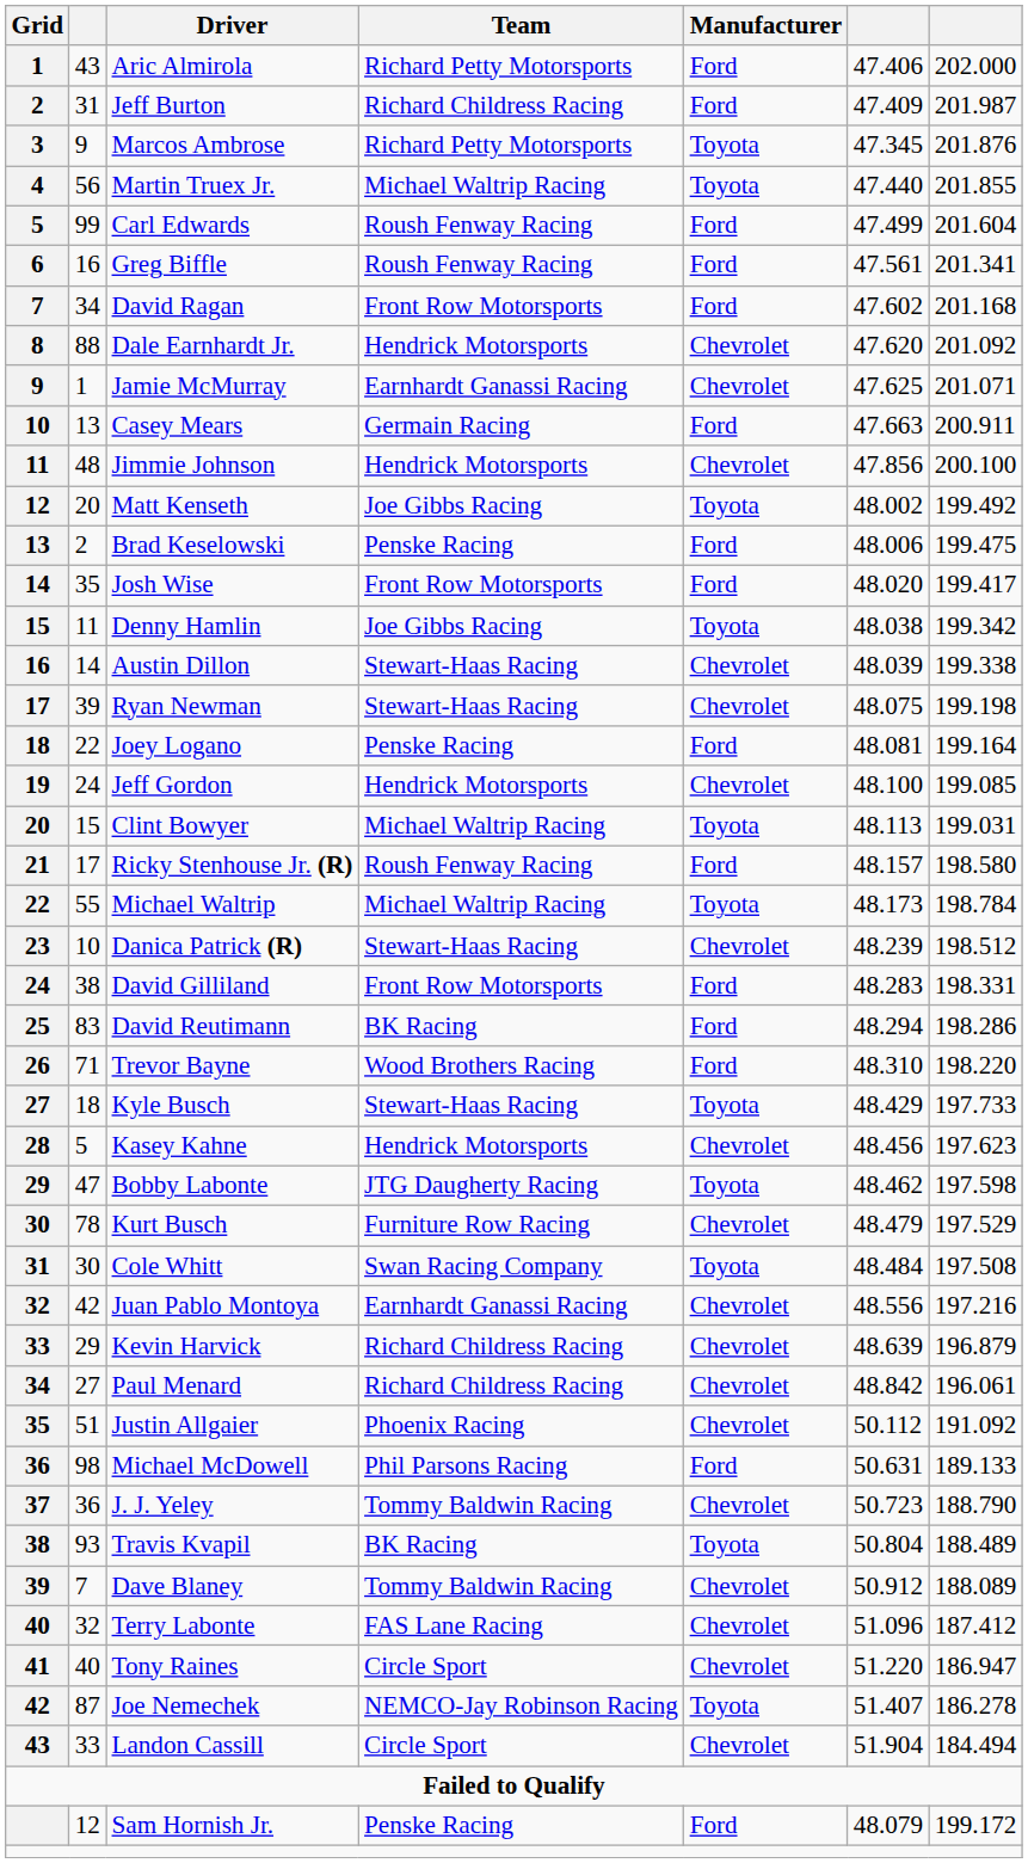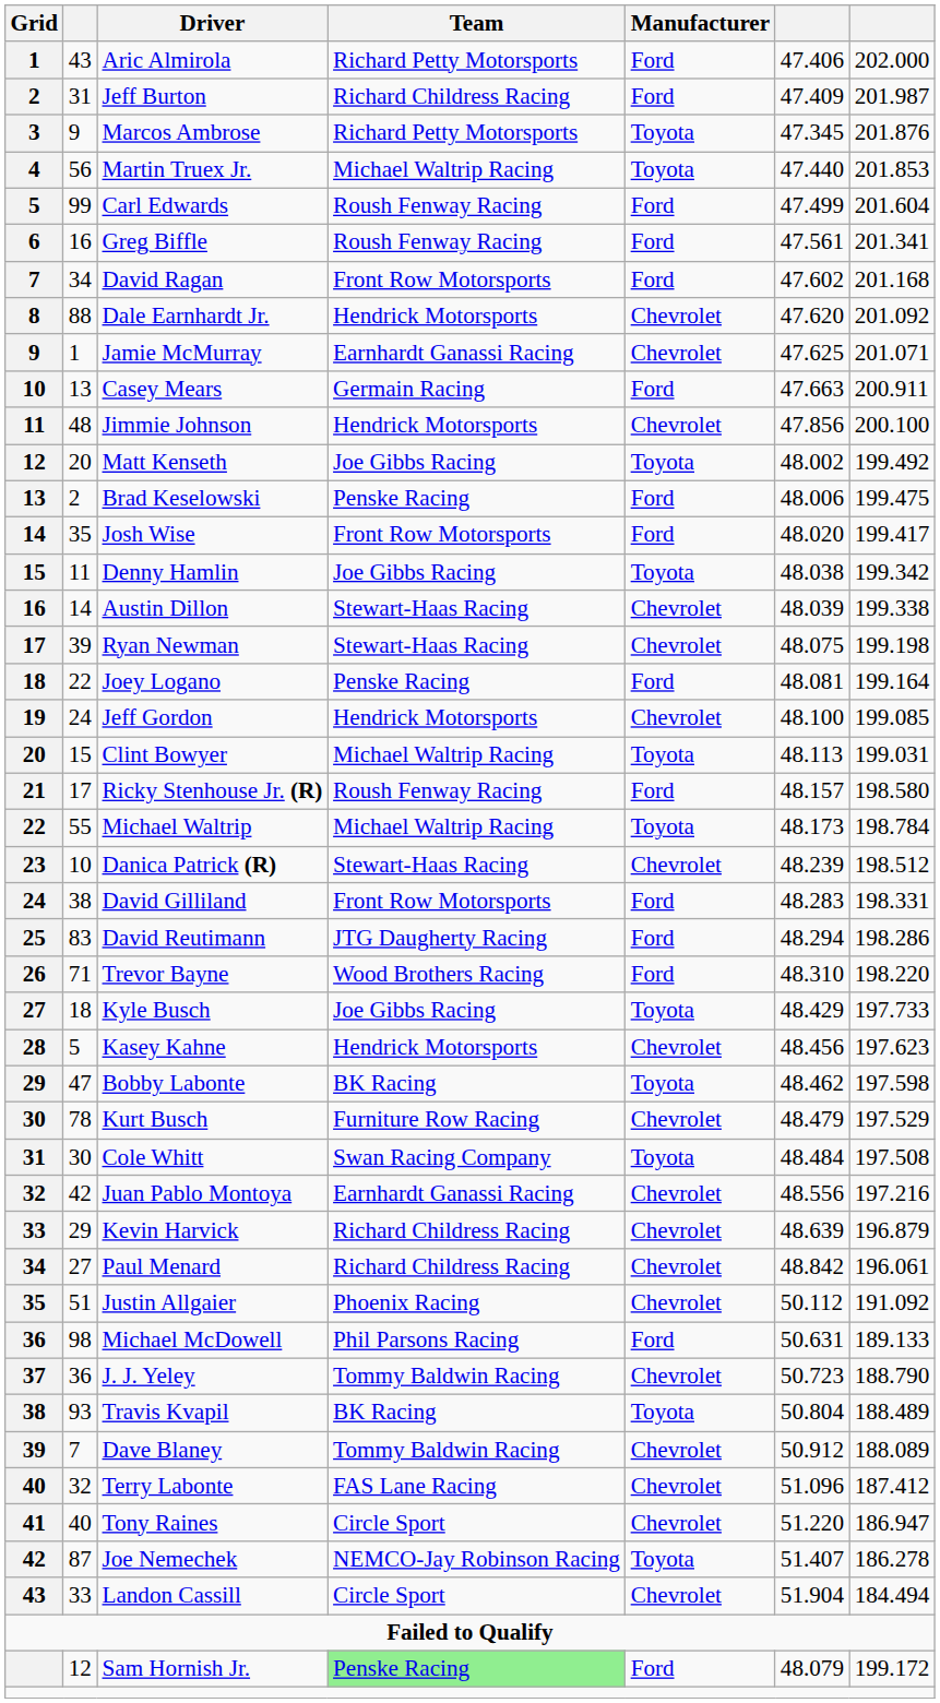 <table class="wikitable">
 <tr>
 <th>Grid</th>
 <th></th>
 <th>Driver</th>
 <th>Team</th>
 <th>Manufacturer</th>
 <th></th>
 <th></th>
 </tr>
 <tr>
 <th>1</th>
 <td>43</td>
 <td><a href='#'>Aric Almirola</a></td>
 <td><a href='#'>Richard Petty Motorsports</a></td>
 <td><a href='#'>Ford</a></td>
 <td>47.406</td>
 <td>202.000</td>
 </tr>
 <tr>
 <th>2</th>
 <td>31</td>
 <td><a href='#'>Jeff Burton</a></td>
 <td><a href='#'>Richard Childress Racing</a></td>
 <td><a href='#'>Ford</a></td>
 <td>47.409</td>
 <td>201.987</td>
 </tr>
 <tr>
 <th>3</th>
 <td>9</td>
 <td><a href='#'>Marcos Ambrose</a></td>
 <td><a href='#'>Richard Petty Motorsports</a></td>
 <td><a href='#'>Toyota</a></td>
 <td>47.345</td>
 <td>201.876</td>
 </tr>
 <tr>
 <th>4</th>
 <td>56</td>
 <td><a href='#'>Martin Truex Jr.</a></td>
 <td><a href='#'>Michael Waltrip Racing</a></td>
 <td><a href='#'>Toyota</a></td>
 <td>47.440</td>
-<td>201.855</td>
+<td>201.853</td>
 </tr>
 <tr>
 <th>5</th>
 <td>99</td>
 <td><a href='#'>Carl Edwards</a></td>
 <td><a href='#'>Roush Fenway Racing</a></td>
 <td><a href='#'>Ford</a></td>
 <td>47.499</td>
 <td>201.604</td>
 </tr>
 <tr>
 <th>6</th>
 <td>16</td>
 <td><a href='#'>Greg Biffle</a></td>
 <td><a href='#'>Roush Fenway Racing</a></td>
 <td><a href='#'>Ford</a></td>
 <td>47.561</td>
 <td>201.341</td>
 </tr>
 <tr>
 <th>7</th>
 <td>34</td>
 <td><a href='#'>David Ragan</a></td>
 <td><a href='#'>Front Row Motorsports</a></td>
 <td><a href='#'>Ford</a></td>
 <td>47.602</td>
 <td>201.168</td>
 </tr>
 <tr>
 <th>8</th>
 <td>88</td>
 <td><a href='#'>Dale Earnhardt Jr.</a></td>
 <td><a href='#'>Hendrick Motorsports</a></td>
 <td><a href='#'>Chevrolet</a></td>
 <td>47.620</td>
 <td>201.092</td>
 </tr>
 <tr>
 <th>9</th>
 <td>1</td>
 <td><a href='#'>Jamie McMurray</a></td>
 <td><a href='#'>Earnhardt Ganassi Racing</a></td>
 <td><a href='#'>Chevrolet</a></td>
 <td>47.625</td>
 <td>201.071</td>
 </tr>
 <tr>
 <th>10</th>
 <td>13</td>
 <td><a href='#'>Casey Mears</a></td>
 <td><a href='#'>Germain Racing</a></td>
 <td><a href='#'>Ford</a></td>
 <td>47.663</td>
 <td>200.911</td>
 </tr>
 <tr>
 <th>11</th>
 <td>48</td>
 <td><a href='#'>Jimmie Johnson</a></td>
 <td><a href='#'>Hendrick Motorsports</a></td>
 <td><a href='#'>Chevrolet</a></td>
 <td>47.856</td>
 <td>200.100</td>
 </tr>
 <tr>
 <th>12</th>
 <td>20</td>
 <td><a href='#'>Matt Kenseth</a></td>
 <td><a href='#'>Joe Gibbs Racing</a></td>
 <td><a href='#'>Toyota</a></td>
 <td>48.002</td>
 <td>199.492</td>
 </tr>
 <tr>
 <th>13</th>
 <td>2</td>
 <td><a href='#'>Brad Keselowski</a></td>
 <td><a href='#'>Penske Racing</a></td>
 <td><a href='#'>Ford</a></td>
 <td>48.006</td>
 <td>199.475</td>
 </tr>
 <tr>
 <th>14</th>
 <td>35</td>
 <td><a href='#'>Josh Wise</a></td>
 <td><a href='#'>Front Row Motorsports</a></td>
 <td><a href='#'>Ford</a></td>
 <td>48.020</td>
 <td>199.417</td>
 </tr>
 <tr>
 <th>15</th>
 <td>11</td>
 <td><a href='#'>Denny Hamlin</a></td>
 <td><a href='#'>Joe Gibbs Racing</a></td>
 <td><a href='#'>Toyota</a></td>
 <td>48.038</td>
 <td>199.342</td>
 </tr>
 <tr>
 <th>16</th>
 <td>14</td>
 <td><a href='#'>Austin Dillon</a></td>
 <td><a href='#'>Stewart-Haas Racing</a></td>
 <td><a href='#'>Chevrolet</a></td>
 <td>48.039</td>
 <td>199.338</td>
 </tr>
 <tr>
 <th>17</th>
 <td>39</td>
 <td><a href='#'>Ryan Newman</a></td>
 <td><a href='#'>Stewart-Haas Racing</a></td>
 <td><a href='#'>Chevrolet</a></td>
 <td>48.075</td>
 <td>199.198</td>
 </tr>
 <tr>
 <th>18</th>
 <td>22</td>
 <td><a href='#'>Joey Logano</a></td>
 <td><a href='#'>Penske Racing</a></td>
 <td><a href='#'>Ford</a></td>
 <td>48.081</td>
 <td>199.164</td>
 </tr>
 <tr>
 <th>19</th>
 <td>24</td>
 <td><a href='#'>Jeff Gordon</a></td>
 <td><a href='#'>Hendrick Motorsports</a></td>
 <td><a href='#'>Chevrolet</a></td>
 <td>48.100</td>
 <td>199.085</td>
 </tr>
 <tr>
 <th>20</th>
 <td>15</td>
 <td><a href='#'>Clint Bowyer</a></td>
 <td><a href='#'>Michael Waltrip Racing</a></td>
 <td><a href='#'>Toyota</a></td>
 <td>48.113</td>
 <td>199.031</td>
 </tr>
 <tr>
 <th>21</th>
 <td>17</td>
 <td><a href='#'>Ricky Stenhouse Jr.</a> <strong>(R)</strong></td>
 <td><a href='#'>Roush Fenway Racing</a></td>
 <td><a href='#'>Ford</a></td>
 <td>48.157</td>
 <td>198.580</td>
 </tr>
 <tr>
 <th>22</th>
 <td>55</td>
 <td><a href='#'>Michael Waltrip</a></td>
 <td><a href='#'>Michael Waltrip Racing</a></td>
 <td><a href='#'>Toyota</a></td>
 <td>48.173</td>
 <td>198.784</td>
 </tr>
 <tr>
 <th>23</th>
 <td>10</td>
 <td><a href='#'>Danica Patrick</a> <strong>(R)</strong></td>
 <td><a href='#'>Stewart-Haas Racing</a></td>
 <td><a href='#'>Chevrolet</a></td>
 <td>48.239</td>
 <td>198.512</td>
 </tr>
 <tr>
 <th>24</th>
 <td>38</td>
 <td><a href='#'>David Gilliland</a></td>
 <td><a href='#'>Front Row Motorsports</a></td>
 <td><a href='#'>Ford</a></td>
 <td>48.283</td>
 <td>198.331</td>
 </tr>
 <tr>
 <th>25</th>
 <td>83</td>
 <td><a href='#'>David Reutimann</a></td>
-<td><a href='#'>BK Racing</a></td>
+<td><a href='#'>JTG Daugherty Racing</a></td>
 <td><a href='#'>Ford</a></td>
 <td>48.294</td>
 <td>198.286</td>
 </tr>
 <tr>
 <th>26</th>
 <td>71</td>
 <td><a href='#'>Trevor Bayne</a></td>
 <td><a href='#'>Wood Brothers Racing</a></td>
 <td><a href='#'>Ford</a></td>
 <td>48.310</td>
 <td>198.220</td>
 </tr>
 <tr>
 <th>27</th>
 <td>18</td>
 <td><a href='#'>Kyle Busch</a></td>
-<td><a href='#'>Stewart-Haas Racing</a></td>
+<td><a href='#'>Joe Gibbs Racing</a></td>
 <td><a href='#'>Toyota</a></td>
 <td>48.429</td>
 <td>197.733</td>
 </tr>
 <tr>
 <th>28</th>
 <td>5</td>
 <td><a href='#'>Kasey Kahne</a></td>
 <td><a href='#'>Hendrick Motorsports</a></td>
 <td><a href='#'>Chevrolet</a></td>
 <td>48.456</td>
 <td>197.623</td>
 </tr>
 <tr>
 <th>29</th>
 <td>47</td>
 <td><a href='#'>Bobby Labonte</a></td>
-<td><a href='#'>JTG Daugherty Racing</a></td>
+<td><a href='#'>BK Racing</a></td>
 <td><a href='#'>Toyota</a></td>
 <td>48.462</td>
 <td>197.598</td>
 </tr>
 <tr>
 <th>30</th>
 <td>78</td>
 <td><a href='#'>Kurt Busch</a></td>
 <td><a href='#'>Furniture Row Racing</a></td>
 <td><a href='#'>Chevrolet</a></td>
 <td>48.479</td>
 <td>197.529</td>
 </tr>
 <tr>
 <th>31</th>
 <td>30</td>
 <td><a href='#'>Cole Whitt</a></td>
 <td><a href='#'>Swan Racing Company</a></td>
 <td><a href='#'>Toyota</a></td>
 <td>48.484</td>
 <td>197.508</td>
 </tr>
 <tr>
 <th>32</th>
 <td>42</td>
 <td><a href='#'>Juan Pablo Montoya</a></td>
 <td><a href='#'>Earnhardt Ganassi Racing</a></td>
 <td><a href='#'>Chevrolet</a></td>
 <td>48.556</td>
 <td>197.216</td>
 </tr>
 <tr>
 <th>33</th>
 <td>29</td>
 <td><a href='#'>Kevin Harvick</a></td>
 <td><a href='#'>Richard Childress Racing</a></td>
 <td><a href='#'>Chevrolet</a></td>
 <td>48.639</td>
 <td>196.879</td>
 </tr>
 <tr>
 <th>34</th>
 <td>27</td>
 <td><a href='#'>Paul Menard</a></td>
 <td><a href='#'>Richard Childress Racing</a></td>
 <td><a href='#'>Chevrolet</a></td>
 <td>48.842</td>
 <td>196.061</td>
 </tr>
 <tr>
 <th>35</th>
 <td>51</td>
 <td><a href='#'>Justin Allgaier</a></td>
 <td><a href='#'>Phoenix Racing</a></td>
 <td><a href='#'>Chevrolet</a></td>
 <td>50.112</td>
 <td>191.092</td>
 </tr>
 <tr>
 <th>36</th>
 <td>98</td>
 <td><a href='#'>Michael McDowell</a></td>
 <td><a href='#'>Phil Parsons Racing</a></td>
 <td><a href='#'>Ford</a></td>
 <td>50.631</td>
 <td>189.133</td>
 </tr>
 <tr>
 <th>37</th>
 <td>36</td>
 <td><a href='#'>J. J. Yeley</a></td>
 <td><a href='#'>Tommy Baldwin Racing</a></td>
 <td><a href='#'>Chevrolet</a></td>
 <td>50.723</td>
 <td>188.790</td>
 </tr>
 <tr>
 <th>38</th>
 <td>93</td>
 <td><a href='#'>Travis Kvapil</a></td>
 <td><a href='#'>BK Racing</a></td>
 <td><a href='#'>Toyota</a></td>
 <td>50.804</td>
 <td>188.489</td>
 </tr>
 <tr>
 <th>39</th>
 <td>7</td>
 <td><a href='#'>Dave Blaney</a></td>
 <td><a href='#'>Tommy Baldwin Racing</a></td>
 <td><a href='#'>Chevrolet</a></td>
 <td>50.912</td>
 <td>188.089</td>
 </tr>
 <tr>
 <th>40</th>
 <td>32</td>
 <td><a href='#'>Terry Labonte</a></td>
 <td><a href='#'>FAS Lane Racing</a></td>
 <td><a href='#'>Chevrolet</a></td>
 <td>51.096</td>
 <td>187.412</td>
 </tr>
 <tr>
 <th>41</th>
 <td>40</td>
 <td><a href='#'>Tony Raines</a></td>
 <td><a href='#'>Circle Sport</a></td>
 <td><a href='#'>Chevrolet</a></td>
 <td>51.220</td>
 <td>186.947</td>
 </tr>
 <tr>
 <th>42</th>
 <td>87</td>
 <td><a href='#'>Joe Nemechek</a></td>
 <td><a href='#'>NEMCO-Jay Robinson Racing</a></td>
 <td><a href='#'>Toyota</a></td>
 <td>51.407</td>
 <td>186.278</td>
 </tr>
 <tr>
 <th>43</th>
 <td>33</td>
 <td><a href='#'>Landon Cassill</a></td>
 <td><a href='#'>Circle Sport</a></td>
 <td><a href='#'>Chevrolet</a></td>
 <td>51.904</td>
 <td>184.494</td>
 </tr>
 <tr>
 <td colspan="7" style="text-align:center;"><strong>Failed to Qualify</strong></td>
 </tr>
 <tr>
 <th></th>
 <td>12</td>
 <td><a href='#'>Sam Hornish Jr.</a></td>
-<td><a href='#'>Penske Racing</a></td>
+<td style="background: lightgreen;"><a href='#'>Penske Racing</a></td>
 <td><a href='#'>Ford</a></td>
 <td>48.079</td>
 <td>199.172</td>
 </tr>
 <tr>
 <td colspan="8"></td>
 </tr>
 </table>
